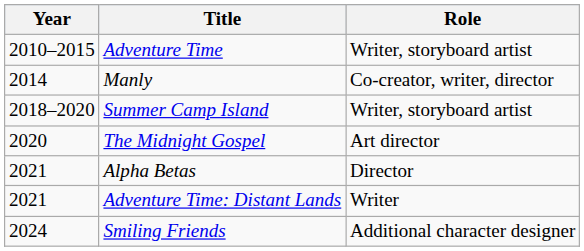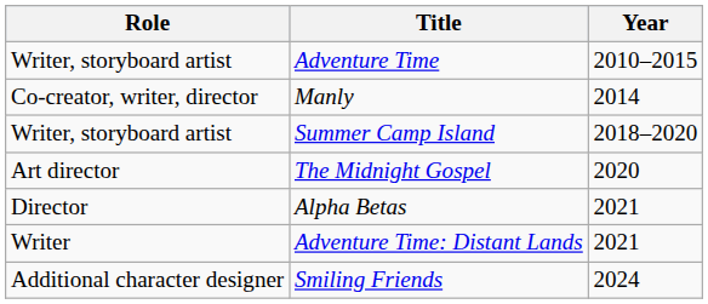 <table class="wikitable">
 <tr style="background:#b0c4de; text-align:center;">
+<th>Role</th>
+<th>Title</th>
 <th>Year</th>
-<th>Title</th>
-<th>Role</th>
 </tr>
 <tr>
+<td>Writer, storyboard artist</td>
+<td><em><a href='#'>Adventure Time</a></em></td>
 <td>2010–2015</td>
-<td><em><a href='#'>Adventure Time</a></em></td>
-<td>Writer, storyboard artist</td>
 </tr>
 <tr>
+<td>Co-creator, writer, director</td>
+<td><em>Manly</em></td>
 <td>2014</td>
-<td><em>Manly</em></td>
-<td>Co-creator, writer, director</td>
 </tr>
 <tr>
+<td>Writer, storyboard artist</td>
+<td><em><a href='#'>Summer Camp Island</a></em></td>
 <td>2018–2020</td>
-<td><em><a href='#'>Summer Camp Island</a></em></td>
-<td>Writer, storyboard artist</td>
 </tr>
 <tr>
+<td>Art director</td>
+<td><em><a href='#'>The Midnight Gospel</a></em></td>
 <td>2020</td>
-<td><em><a href='#'>The Midnight Gospel</a></em></td>
-<td>Art director</td>
 </tr>
 <tr>
+<td>Director</td>
+<td><em>Alpha Betas</em></td>
 <td>2021</td>
-<td><em>Alpha Betas</em></td>
-<td>Director</td>
 </tr>
 <tr>
+<td>Writer</td>
+<td><em><a href='#'>Adventure Time: Distant Lands</a></em></td>
 <td>2021</td>
-<td><em><a href='#'>Adventure Time: Distant Lands</a></em></td>
-<td>Writer</td>
 </tr>
 <tr>
+<td>Additional character designer</td>
+<td><em><a href='#'>Smiling Friends</a></em></td>
 <td>2024</td>
-<td><em><a href='#'>Smiling Friends</a></em></td>
-<td>Additional character designer</td>
 </tr>
 </table>
